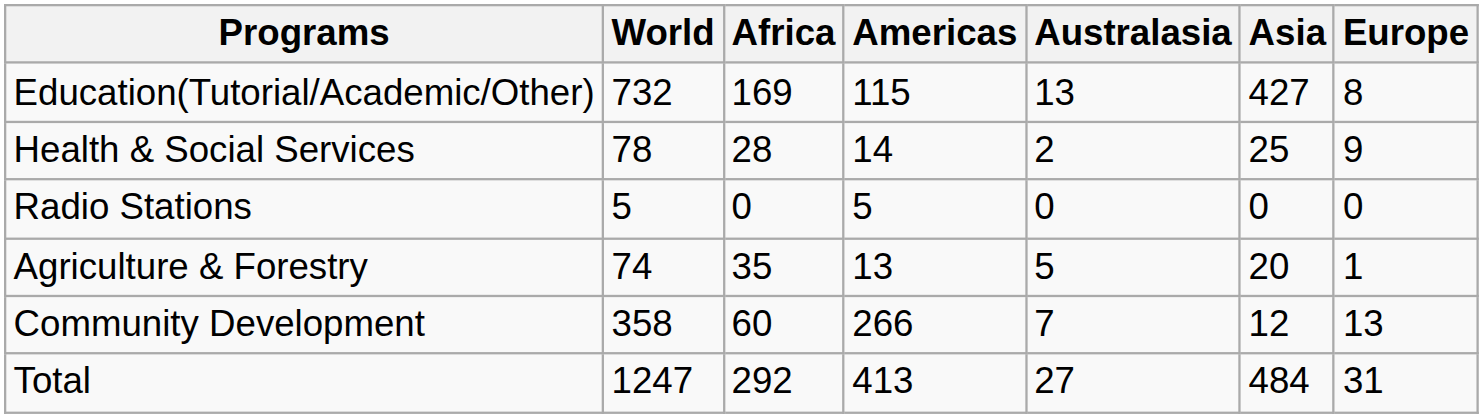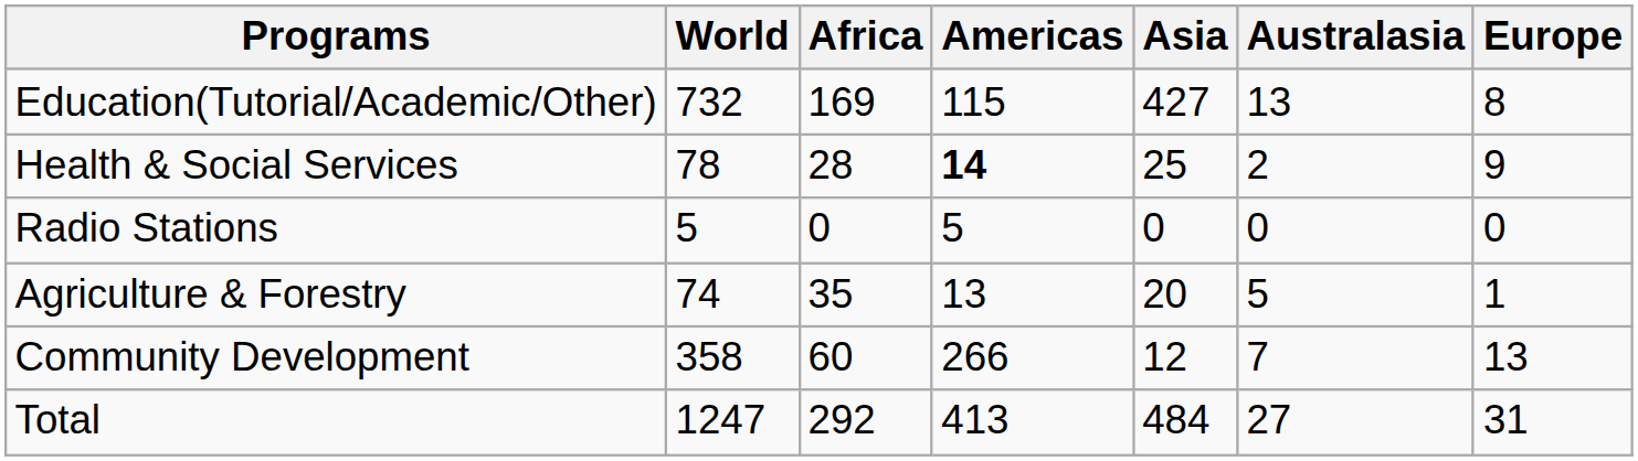 <table class="wikitable" border="1">
 <tr>
 <th>Programs</th>
 <th>World</th>
 <th>Africa</th>
 <th>Americas</th>
+<th>Asia</th>
 <th>Australasia</th>
-<th>Asia</th>
 <th>Europe</th>
 </tr>
 <tr>
 <td>Education(Tutorial/Academic/Other)</td>
 <td>732</td>
 <td>169</td>
 <td>115</td>
+<td>427</td>
 <td>13</td>
-<td>427</td>
 <td>8</td>
 </tr>
 <tr>
 <td>Health & Social Services</td>
 <td>78</td>
 <td>28</td>
-<td>14</td>
+<td><strong>14</strong></td>
+<td>25</td>
 <td>2</td>
-<td>25</td>
 <td>9</td>
 </tr>
 <tr>
 <td>Radio Stations</td>
 <td>5</td>
 <td>0</td>
 <td>5</td>
 <td>0</td>
 <td>0</td>
 <td>0</td>
 </tr>
 <tr>
 <td>Agriculture & Forestry</td>
 <td>74</td>
 <td>35</td>
 <td>13</td>
+<td>20</td>
 <td>5</td>
-<td>20</td>
 <td>1</td>
 </tr>
 <tr>
 <td>Community Development</td>
 <td>358</td>
 <td>60</td>
 <td>266</td>
+<td>12</td>
 <td>7</td>
-<td>12</td>
 <td>13</td>
 </tr>
 <tr>
 <td>Total</td>
 <td>1247</td>
 <td>292</td>
 <td>413</td>
+<td>484</td>
 <td>27</td>
-<td>484</td>
 <td>31</td>
 </tr>
 </table>
